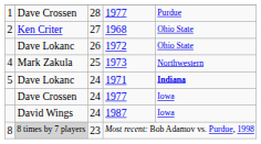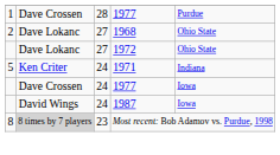 <table class="wikitable">
 <tr>
 </tr>
 <tr>
 <td>1</td>
 <td>Dave Crossen</td>
 <td>28</td>
 <td><a href='#'>1977</a></td>
 <td style="font-size:80%;"><a href='#'>Purdue</a></td>
 </tr>
 <tr>
 <td>2</td>
-<td><a href='#'>Ken Criter</a></td>
+<td>Dave Lokanc</td>
 <td>27</td>
 <td><a href='#'>1968</a></td>
 <td style="font-size:80%;"><a href='#'>Ohio State</a></td>
 </tr>
 <tr>
 <td></td>
 <td>Dave Lokanc</td>
-<td>26</td>
+<td>27</td>
 <td><a href='#'>1972</a></td>
 <td style="font-size:80%;"><a href='#'>Ohio State</a></td>
 </tr>
 <tr>
-<td>4</td>
-<td>Mark Zakula</td>
-<td>25</td>
-<td><a href='#'>1973</a></td>
-<td style="font-size:80%;"><a href='#'>Northwestern</a></td>
-</tr>
-<tr>
 <td>5</td>
-<td>Dave Lokanc</td>
+<td><a href='#'>Ken Criter</a></td>
 <td>24</td>
 <td><a href='#'>1971</a></td>
-<td style="font-size:80%;"><strong><a href='#'>Indiana</a></strong></td>
+<td style="font-size:80%;"><a href='#'>Indiana</a></td>
 </tr>
 <tr>
 <td></td>
 <td>Dave Crossen</td>
 <td>24</td>
 <td><a href='#'>1977</a></td>
 <td style="font-size:80%;"><a href='#'>Iowa</a></td>
 </tr>
 <tr>
 <td></td>
 <td>David Wings</td>
 <td>24</td>
 <td><a href='#'>1987</a></td>
 <td style="font-size:80%;"><a href='#'>Iowa</a></td>
 </tr>
 <tr>
 <td>8</td>
 <td style="background: lightgrey; font-size:80%;">8 times by 7 players</td>
 <td>23</td>
 <td colspan=2 style="font-size:80%;"><em>Most recent:</em> Bob Adamov vs. <a href='#'>Purdue</a>, <a href='#'>1998</a></td>
 </tr>
 </table>
